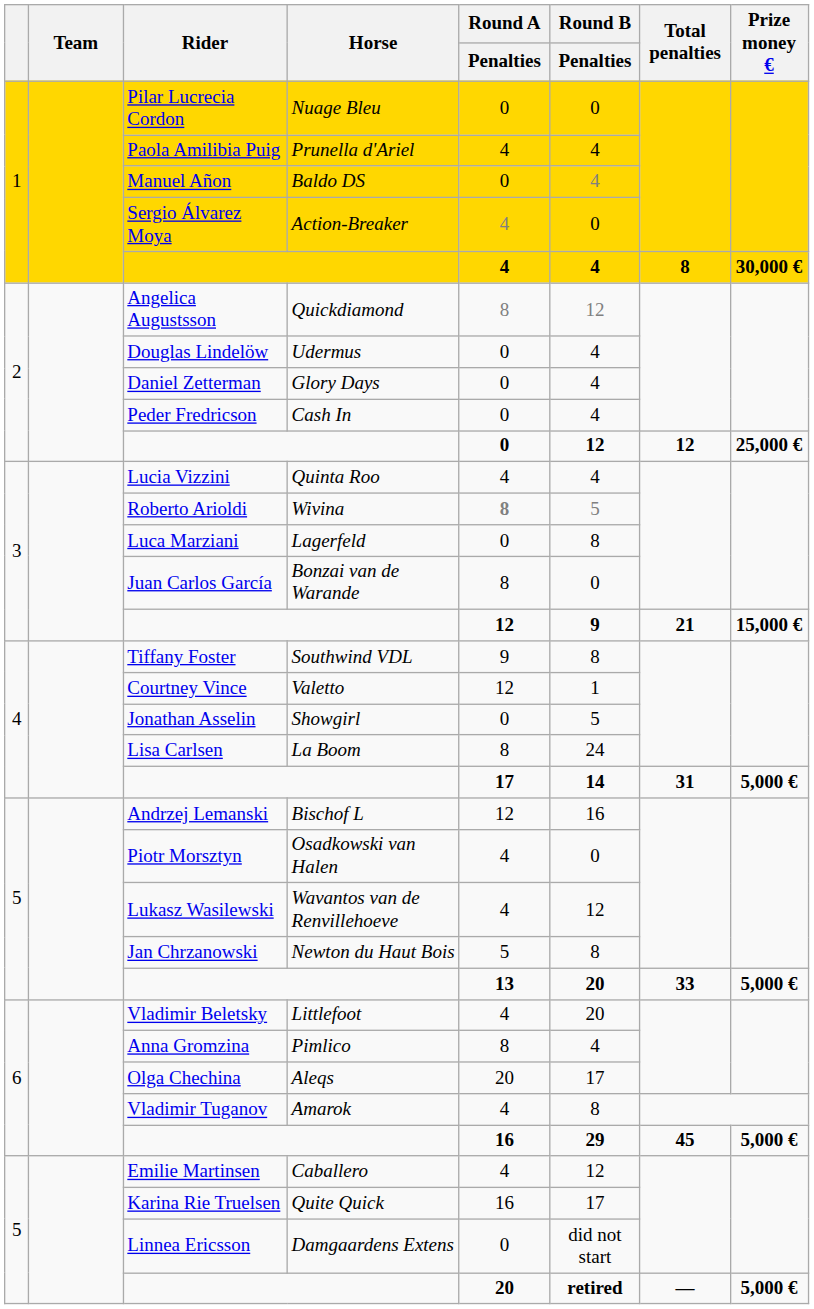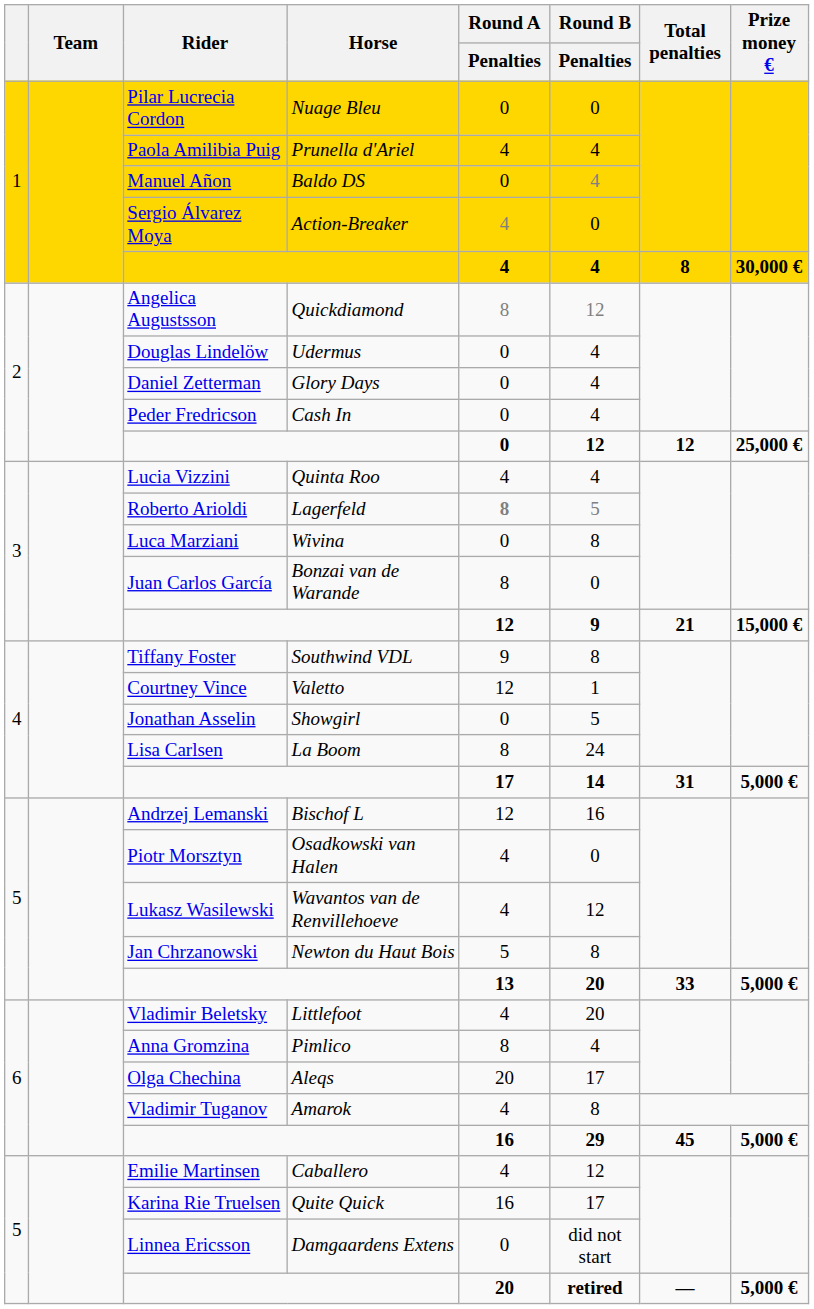 <table class="wikitable" style="font-size: 90%">
 <tr>
 <th rowspan=2 width=20></th>
 <th rowspan=2 width=125>Team</th>
 <th rowspan=2 width=200>Rider</th>
 <th rowspan=2 width=200>Horse</th>
 <th>Round A</th>
 <th>Round B</th>
 <th rowspan=2 width=75>Total penalties</th>
 <th rowspan=2 width=75>Prize money<br><a href='#'>€</a></th>
 </tr>
 <tr>
 <th width=75>Penalties</th>
 <th width=75>Penalties</th>
 </tr>
 <tr bgcolor=#FFD700>
 <td rowspan=5 align=center>1</td>
 <td rowspan=5></td>
 <td><a href='#'>Pilar Lucrecia Cordon</a></td>
 <td><em>Nuage Bleu</em></td>
 <td align=center>0</td>
 <td align=center>0</td>
 <td rowspan=4></td>
 <td rowspan=4></td>
 </tr>
 <tr bgcolor=#FFD700>
 <td><a href='#'>Paola Amilibia Puig</a></td>
 <td><em>Prunella d'Ariel</em></td>
 <td align=center>4</td>
 <td align=center>4</td>
 </tr>
 <tr bgcolor=#FFD700>
 <td><a href='#'>Manuel Añon</a></td>
 <td><em>Baldo DS</em></td>
 <td align=center>0</td>
 <td align=center style=color:gray>4</td>
 </tr>
 <tr bgcolor=#FFD700>
 <td><a href='#'>Sergio Álvarez Moya</a></td>
 <td><em>Action-Breaker</em></td>
 <td align=center style=color:gray>4</td>
 <td align=center>0</td>
 </tr>
 <tr bgcolor=#FFD700>
 <td colspan=2></td>
 <td align=center><strong>4</strong></td>
 <td align=center><strong>4</strong></td>
 <td align=center><strong>8</strong></td>
 <td align=center><strong>30,000 €</strong></td>
 </tr>
 <tr>
 <td rowspan=5 align=center>2</td>
 <td rowspan=5></td>
 <td><a href='#'>Angelica Augustsson</a></td>
 <td><em>Quickdiamond</em></td>
 <td align=center style=color:gray>8</td>
 <td align=center style=color:gray>12</td>
 <td rowspan=4></td>
 <td rowspan=4></td>
 </tr>
 <tr>
 <td><a href='#'>Douglas Lindelöw</a></td>
 <td><em>Udermus</em></td>
 <td align=center>0</td>
 <td align=center>4</td>
 </tr>
 <tr>
 <td><a href='#'>Daniel Zetterman</a></td>
 <td><em>Glory Days</em></td>
 <td align=center>0</td>
 <td align=center>4</td>
 </tr>
 <tr>
 <td><a href='#'>Peder Fredricson</a></td>
 <td><em>Cash In</em></td>
 <td align=center>0</td>
 <td align=center>4</td>
 </tr>
 <tr>
 <td colspan=2></td>
 <td align=center><strong>0</strong></td>
 <td align=center><strong>12</strong></td>
 <td align=center><strong>12</strong></td>
 <td align=center><strong>25,000 €</strong></td>
 </tr>
 <tr>
 <td rowspan=5 align=center>3</td>
 <td rowspan=5></td>
 <td><a href='#'>Lucia Vizzini</a></td>
 <td><em>Quinta Roo</em></td>
 <td align=center>4</td>
 <td align=center>4</td>
 <td rowspan=4></td>
 <td rowspan=4></td>
 </tr>
 <tr>
 <td><a href='#'>Roberto Arioldi</a></td>
-<td><em>Wivina</em></td>
+<td><em>Lagerfeld</em></td>
 <td align=center style=color:gray><strong>8</strong></td>
 <td align=center style=color:gray>5</td>
 </tr>
 <tr>
 <td><a href='#'>Luca Marziani</a></td>
-<td><em>Lagerfeld</em></td>
+<td><em>Wivina</em></td>
 <td align=center>0</td>
 <td align=center>8</td>
 </tr>
 <tr>
 <td><a href='#'>Juan Carlos García</a></td>
 <td><em>Bonzai van de Warande</em></td>
 <td align=center>8</td>
 <td align=center>0</td>
 </tr>
 <tr>
 <td colspan=2></td>
 <td align=center><strong>12</strong></td>
 <td align=center><strong>9</strong></td>
 <td align=center><strong>21</strong></td>
 <td align=center><strong>15,000 €</strong></td>
 </tr>
 <tr>
 <td rowspan=5 align=center>4</td>
 <td rowspan=5></td>
 <td><a href='#'>Tiffany Foster</a></td>
 <td><em>Southwind VDL</em></td>
 <td align=center>9</td>
 <td align=center>8</td>
 <td rowspan=4></td>
 <td rowspan=4></td>
 </tr>
 <tr>
 <td><a href='#'>Courtney Vince</a></td>
 <td><em>Valetto</em></td>
 <td align=center>12</td>
 <td align=center>1</td>
 </tr>
 <tr>
 <td><a href='#'>Jonathan Asselin</a></td>
 <td><em>Showgirl</em></td>
 <td align=center>0</td>
 <td align=center>5</td>
 </tr>
 <tr>
 <td><a href='#'>Lisa Carlsen</a></td>
 <td><em>La Boom</em></td>
 <td align=center>8</td>
 <td align=center>24</td>
 </tr>
 <tr>
 <td colspan=2></td>
 <td align=center><strong>17</strong></td>
 <td align=center><strong>14</strong></td>
 <td align=center><strong>31</strong></td>
 <td align=center><strong>5,000 €</strong></td>
 </tr>
 <tr>
 <td rowspan=5 align=center>5</td>
 <td rowspan=5></td>
 <td><a href='#'>Andrzej Lemanski</a></td>
 <td><em>Bischof L</em></td>
 <td align=center>12</td>
 <td align=center>16</td>
 <td rowspan=4></td>
 <td rowspan=4></td>
 </tr>
 <tr>
 <td><a href='#'>Piotr Morsztyn</a></td>
 <td><em>Osadkowski van Halen</em></td>
 <td align=center>4</td>
 <td align=center>0</td>
 </tr>
 <tr>
 <td><a href='#'>Lukasz Wasilewski</a></td>
 <td><em>Wavantos van de Renvillehoeve</em></td>
 <td align=center>4</td>
 <td align=center>12</td>
 </tr>
 <tr>
 <td><a href='#'>Jan Chrzanowski</a></td>
 <td><em>Newton du Haut Bois</em></td>
 <td align=center>5</td>
 <td align=center>8</td>
 </tr>
 <tr>
 <td colspan=2></td>
 <td align=center><strong>13</strong></td>
 <td align=center><strong>20</strong></td>
 <td align=center><strong>33</strong></td>
 <td align=center><strong>5,000 €</strong></td>
 </tr>
 <tr>
 <td rowspan=5 align=center>6</td>
 <td rowspan=5></td>
 <td><a href='#'>Vladimir Beletsky</a></td>
 <td><em>Littlefoot</em></td>
 <td align=center>4</td>
 <td align=center>20</td>
 <td rowspan=3></td>
 <td rowspan=3></td>
 </tr>
 <tr>
 <td><a href='#'>Anna Gromzina</a></td>
 <td><em>Pimlico</em></td>
 <td align=center>8</td>
 <td align=center>4</td>
 </tr>
 <tr>
 <td><a href='#'>Olga Chechina</a></td>
 <td><em>Aleqs</em></td>
 <td align=center>20</td>
 <td align=center>17</td>
 </tr>
 <tr>
 <td><a href='#'>Vladimir Tuganov</a></td>
 <td><em>Amarok</em></td>
 <td align=center>4</td>
 <td align=center>8</td>
 </tr>
 <tr>
 <td colspan=2></td>
 <td align=center><strong>16</strong></td>
 <td align=center><strong>29</strong></td>
 <td align=center><strong>45</strong></td>
 <td align=center><strong>5,000 €</strong></td>
 </tr>
 <tr>
 <td rowspan=4 align=center>5</td>
 <td rowspan=4></td>
 <td><a href='#'>Emilie Martinsen</a></td>
 <td><em>Caballero</em></td>
 <td align=center>4</td>
 <td align=center>12</td>
 <td rowspan=3></td>
 <td rowspan=3></td>
 </tr>
 <tr>
 <td><a href='#'>Karina Rie Truelsen</a></td>
 <td><em>Quite Quick</em></td>
 <td align=center>16</td>
 <td align=center>17</td>
 </tr>
 <tr>
 <td><a href='#'>Linnea Ericsson</a></td>
 <td><em>Damgaardens Extens</em></td>
 <td align=center>0</td>
 <td align=center>did not start</td>
 </tr>
 <tr>
 <td colspan=2></td>
 <td align=center><strong>20</strong></td>
 <td align=center><strong>retired</strong></td>
 <td align=center><strong>—</strong></td>
 <td align=center><strong>5,000 €</strong></td>
 </tr>
 </table>
